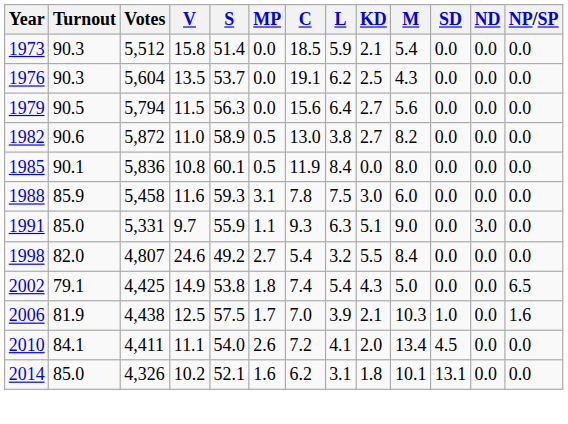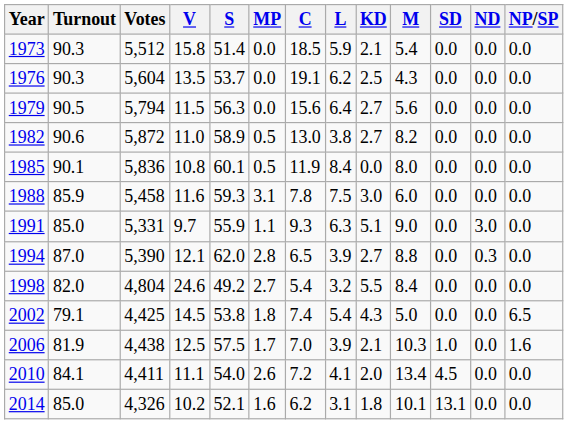 <table class="wikitable sortable" style="font-size: 95%;">
 <tr>
 <th>Year</th>
 <th>Turnout</th>
 <th>Votes</th>
 <th><a href='#'>V</a></th>
 <th><a href='#'>S</a></th>
 <th><a href='#'>MP</a></th>
 <th><a href='#'>C</a></th>
 <th><a href='#'>L</a></th>
 <th><a href='#'>KD</a></th>
 <th><a href='#'>M</a></th>
 <th><a href='#'>SD</a></th>
 <th><a href='#'>ND</a></th>
 <th><a href='#'>NP</a>/<a href='#'>SP</a></th>
 </tr>
 <tr>
 <td><a href='#'>1973</a></td>
 <td>90.3</td>
 <td>5,512</td>
 <td>15.8</td>
 <td>51.4</td>
 <td>0.0</td>
 <td>18.5</td>
 <td>5.9</td>
 <td>2.1</td>
 <td>5.4</td>
 <td>0.0</td>
 <td>0.0</td>
 <td>0.0</td>
 </tr>
 <tr>
 <td><a href='#'>1976</a></td>
 <td>90.3</td>
 <td>5,604</td>
 <td>13.5</td>
 <td>53.7</td>
 <td>0.0</td>
 <td>19.1</td>
 <td>6.2</td>
 <td>2.5</td>
 <td>4.3</td>
 <td>0.0</td>
 <td>0.0</td>
 <td>0.0</td>
 </tr>
 <tr>
 <td><a href='#'>1979</a></td>
 <td>90.5</td>
 <td>5,794</td>
 <td>11.5</td>
 <td>56.3</td>
 <td>0.0</td>
 <td>15.6</td>
 <td>6.4</td>
 <td>2.7</td>
 <td>5.6</td>
 <td>0.0</td>
 <td>0.0</td>
 <td>0.0</td>
 </tr>
 <tr>
 <td><a href='#'>1982</a></td>
 <td>90.6</td>
 <td>5,872</td>
 <td>11.0</td>
 <td>58.9</td>
 <td>0.5</td>
 <td>13.0</td>
 <td>3.8</td>
 <td>2.7</td>
 <td>8.2</td>
 <td>0.0</td>
 <td>0.0</td>
 <td>0.0</td>
 </tr>
 <tr>
 <td><a href='#'>1985</a></td>
 <td>90.1</td>
 <td>5,836</td>
 <td>10.8</td>
 <td>60.1</td>
 <td>0.5</td>
 <td>11.9</td>
 <td>8.4</td>
 <td>0.0</td>
 <td>8.0</td>
 <td>0.0</td>
 <td>0.0</td>
 <td>0.0</td>
 </tr>
 <tr>
 <td><a href='#'>1988</a></td>
 <td>85.9</td>
 <td>5,458</td>
 <td>11.6</td>
 <td>59.3</td>
 <td>3.1</td>
 <td>7.8</td>
 <td>7.5</td>
 <td>3.0</td>
 <td>6.0</td>
 <td>0.0</td>
 <td>0.0</td>
 <td>0.0</td>
 </tr>
 <tr>
 <td><a href='#'>1991</a></td>
 <td>85.0</td>
 <td>5,331</td>
 <td>9.7</td>
 <td>55.9</td>
 <td>1.1</td>
 <td>9.3</td>
 <td>6.3</td>
 <td>5.1</td>
 <td>9.0</td>
 <td>0.0</td>
 <td>3.0</td>
 <td>0.0</td>
 </tr>
 <tr>
+<td><a href='#'>1994</a></td>
+<td>87.0</td>
+<td>5,390</td>
+<td>12.1</td>
+<td>62.0</td>
+<td>2.8</td>
+<td>6.5</td>
+<td>3.9</td>
+<td>2.7</td>
+<td>8.8</td>
+<td>0.0</td>
+<td>0.3</td>
+<td>0.0</td>
+</tr>
+<tr>
 <td><a href='#'>1998</a></td>
 <td>82.0</td>
-<td>4,807</td>
+<td>4,804</td>
 <td>24.6</td>
 <td>49.2</td>
 <td>2.7</td>
 <td>5.4</td>
 <td>3.2</td>
 <td>5.5</td>
 <td>8.4</td>
 <td>0.0</td>
 <td>0.0</td>
 <td>0.0</td>
 </tr>
 <tr>
 <td><a href='#'>2002</a></td>
 <td>79.1</td>
 <td>4,425</td>
-<td>14.9</td>
+<td>14.5</td>
 <td>53.8</td>
 <td>1.8</td>
 <td>7.4</td>
 <td>5.4</td>
 <td>4.3</td>
 <td>5.0</td>
 <td>0.0</td>
 <td>0.0</td>
 <td>6.5</td>
 </tr>
 <tr>
 <td><a href='#'>2006</a></td>
 <td>81.9</td>
 <td>4,438</td>
 <td>12.5</td>
 <td>57.5</td>
 <td>1.7</td>
 <td>7.0</td>
 <td>3.9</td>
 <td>2.1</td>
 <td>10.3</td>
 <td>1.0</td>
 <td>0.0</td>
 <td>1.6</td>
 </tr>
 <tr>
 <td><a href='#'>2010</a></td>
 <td>84.1</td>
 <td>4,411</td>
 <td>11.1</td>
 <td>54.0</td>
 <td>2.6</td>
 <td>7.2</td>
 <td>4.1</td>
 <td>2.0</td>
 <td>13.4</td>
 <td>4.5</td>
 <td>0.0</td>
 <td>0.0</td>
 </tr>
 <tr>
 <td><a href='#'>2014</a></td>
 <td>85.0</td>
 <td>4,326</td>
 <td>10.2</td>
 <td>52.1</td>
 <td>1.6</td>
 <td>6.2</td>
 <td>3.1</td>
 <td>1.8</td>
 <td>10.1</td>
 <td>13.1</td>
 <td>0.0</td>
 <td>0.0</td>
 </tr>
 </table>
